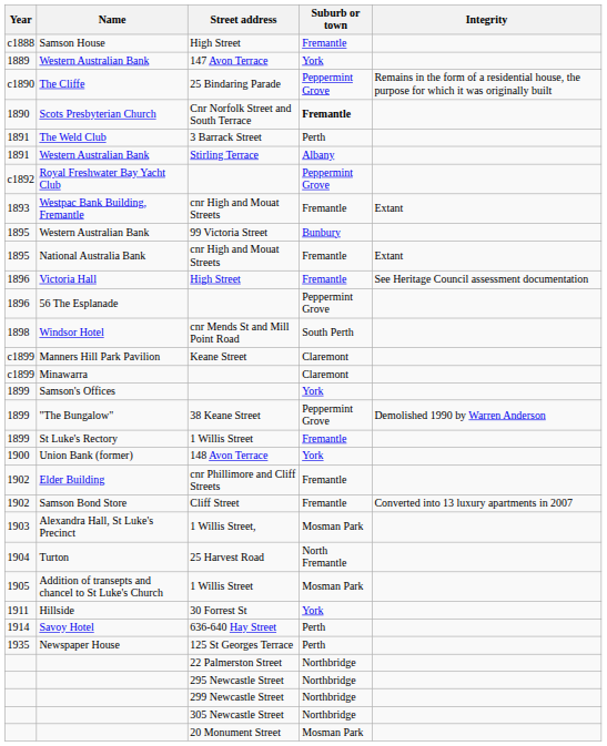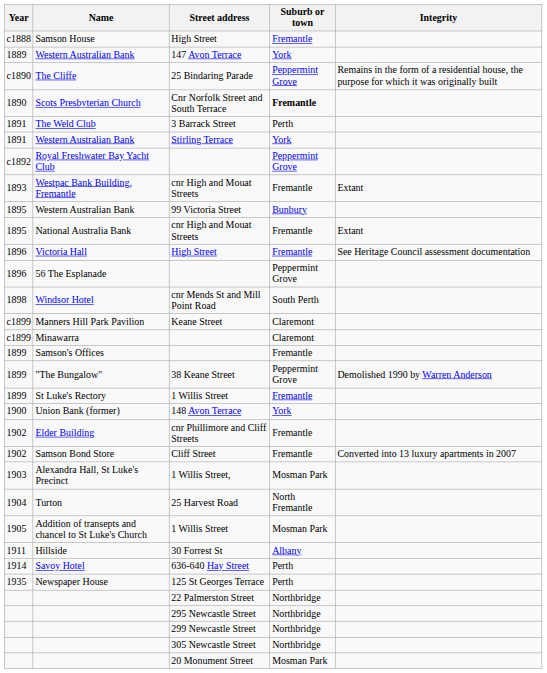 <table class="wikitable sortable">
 <tr>
 <th>Year</th>
 <th>Name</th>
 <th>Street address</th>
 <th>Suburb or town</th>
 <th>Integrity</th>
 </tr>
 <tr>
 <td>c1888</td>
 <td>Samson House</td>
 <td>High Street</td>
 <td><a href='#'>Fremantle</a></td>
 <td></td>
 </tr>
 <tr>
 <td>1889</td>
 <td><a href='#'>Western Australian Bank</a></td>
 <td>147 <a href='#'>Avon Terrace</a></td>
 <td><a href='#'>York</a></td>
 <td></td>
 </tr>
 <tr>
 <td>c1890</td>
 <td><a href='#'>The Cliffe</a></td>
 <td>25 Bindaring Parade</td>
 <td><a href='#'>Peppermint Grove</a></td>
 <td>Remains in the form of a residential house, the purpose for which it was originally built</td>
 </tr>
 <tr>
 <td>1890</td>
 <td><a href='#'>Scots Presbyterian Church</a></td>
 <td>Cnr Norfolk Street and South Terrace</td>
 <td><strong>Fremantle</strong></td>
 <td></td>
 </tr>
 <tr>
 <td>1891</td>
 <td><a href='#'>The Weld Club</a></td>
 <td>3 Barrack Street</td>
 <td>Perth</td>
 <td></td>
 </tr>
 <tr>
 <td>1891</td>
 <td><a href='#'>Western Australian Bank</a></td>
 <td><a href='#'>Stirling Terrace</a></td>
-<td><a href='#'>Albany</a></td>
+<td><a href='#'>York</a></td>
 <td></td>
 </tr>
 <tr>
 <td>c1892</td>
 <td><a href='#'>Royal Freshwater Bay Yacht Club</a></td>
 <td></td>
 <td><a href='#'>Peppermint Grove</a></td>
 <td></td>
 </tr>
 <tr>
 <td>1893</td>
 <td><a href='#'>Westpac Bank Building, Fremantle</a></td>
 <td>cnr High and Mouat Streets</td>
 <td>Fremantle</td>
 <td>Extant</td>
 </tr>
 <tr>
 <td>1895</td>
 <td>Western Australian Bank</td>
 <td>99 Victoria Street</td>
 <td><a href='#'>Bunbury</a></td>
 <td></td>
 </tr>
 <tr>
 <td>1895</td>
 <td>National Australia Bank</td>
 <td>cnr High and Mouat Streets</td>
 <td>Fremantle</td>
 <td>Extant</td>
 </tr>
 <tr>
 <td>1896</td>
 <td><a href='#'>Victoria Hall</a></td>
 <td><a href='#'>High Street</a></td>
 <td><a href='#'>Fremantle</a></td>
 <td>See Heritage Council assessment documentation</td>
 </tr>
 <tr>
 <td>1896</td>
 <td>56 The Esplanade</td>
 <td></td>
 <td>Peppermint Grove</td>
 <td></td>
 </tr>
 <tr>
 <td>1898</td>
 <td><a href='#'>Windsor Hotel</a></td>
 <td>cnr Mends St and Mill Point Road</td>
 <td>South Perth</td>
 <td></td>
 </tr>
 <tr>
 <td>c1899</td>
 <td>Manners Hill Park Pavilion</td>
 <td>Keane Street</td>
 <td>Claremont</td>
 <td></td>
 </tr>
 <tr>
 <td>c1899</td>
 <td>Minawarra</td>
 <td></td>
 <td>Claremont</td>
 <td></td>
 </tr>
 <tr>
 <td>1899</td>
 <td>Samson's Offices</td>
 <td></td>
-<td><a href='#'>York</a></td>
+<td>Fremantle</td>
 <td></td>
 </tr>
 <tr>
 <td>1899</td>
 <td>"The Bungalow"</td>
 <td>38 Keane Street</td>
 <td>Peppermint Grove</td>
 <td>Demolished 1990 by <a href='#'>Warren Anderson</a></td>
 </tr>
 <tr>
 <td>1899</td>
 <td>St Luke's Rectory</td>
 <td>1 Willis Street</td>
 <td><a href='#'>Fremantle</a></td>
 <td></td>
 </tr>
 <tr>
 <td>1900</td>
 <td>Union Bank (former)</td>
 <td>148 <a href='#'>Avon Terrace</a></td>
 <td><a href='#'>York</a></td>
 <td></td>
 </tr>
 <tr>
 <td>1902</td>
 <td><a href='#'>Elder Building</a></td>
 <td>cnr Phillimore and Cliff Streets</td>
 <td>Fremantle</td>
 <td></td>
 </tr>
 <tr>
 <td>1902</td>
 <td>Samson Bond Store</td>
 <td>Cliff Street</td>
 <td>Fremantle</td>
 <td>Converted into 13 luxury apartments in 2007</td>
 </tr>
 <tr>
 <td>1903</td>
 <td>Alexandra Hall, St Luke's Precinct</td>
 <td>1 Willis Street,</td>
 <td>Mosman Park</td>
 <td></td>
 </tr>
 <tr>
 <td>1904</td>
 <td>Turton</td>
 <td>25 Harvest Road</td>
 <td>North Fremantle</td>
 <td></td>
 </tr>
 <tr>
 <td>1905</td>
 <td>Addition of transepts and chancel to St Luke's Church</td>
 <td>1 Willis Street</td>
 <td>Mosman Park</td>
 <td></td>
 </tr>
 <tr>
 <td>1911</td>
 <td>Hillside</td>
 <td>30 Forrest St</td>
-<td><a href='#'>York</a></td>
+<td><a href='#'>Albany</a></td>
 <td></td>
 </tr>
 <tr>
 <td>1914</td>
 <td><a href='#'>Savoy Hotel</a></td>
 <td>636-640 <a href='#'>Hay Street</a></td>
 <td>Perth</td>
 <td></td>
 </tr>
 <tr>
 <td>1935</td>
 <td>Newspaper House</td>
 <td>125 St Georges Terrace</td>
 <td>Perth</td>
 <td></td>
 </tr>
 <tr>
 <td></td>
 <td></td>
 <td>22 Palmerston Street</td>
 <td>Northbridge</td>
 <td></td>
 </tr>
 <tr>
 <td></td>
 <td></td>
 <td>295 Newcastle Street</td>
 <td>Northbridge</td>
 <td></td>
 </tr>
 <tr>
 <td></td>
 <td></td>
 <td>299 Newcastle Street</td>
 <td>Northbridge</td>
 <td></td>
 </tr>
 <tr>
 <td></td>
 <td></td>
 <td>305 Newcastle Street</td>
 <td>Northbridge</td>
 <td></td>
 </tr>
 <tr>
 <td></td>
 <td></td>
 <td>20 Monument Street</td>
 <td>Mosman Park</td>
 <td></td>
 </tr>
 </table>
